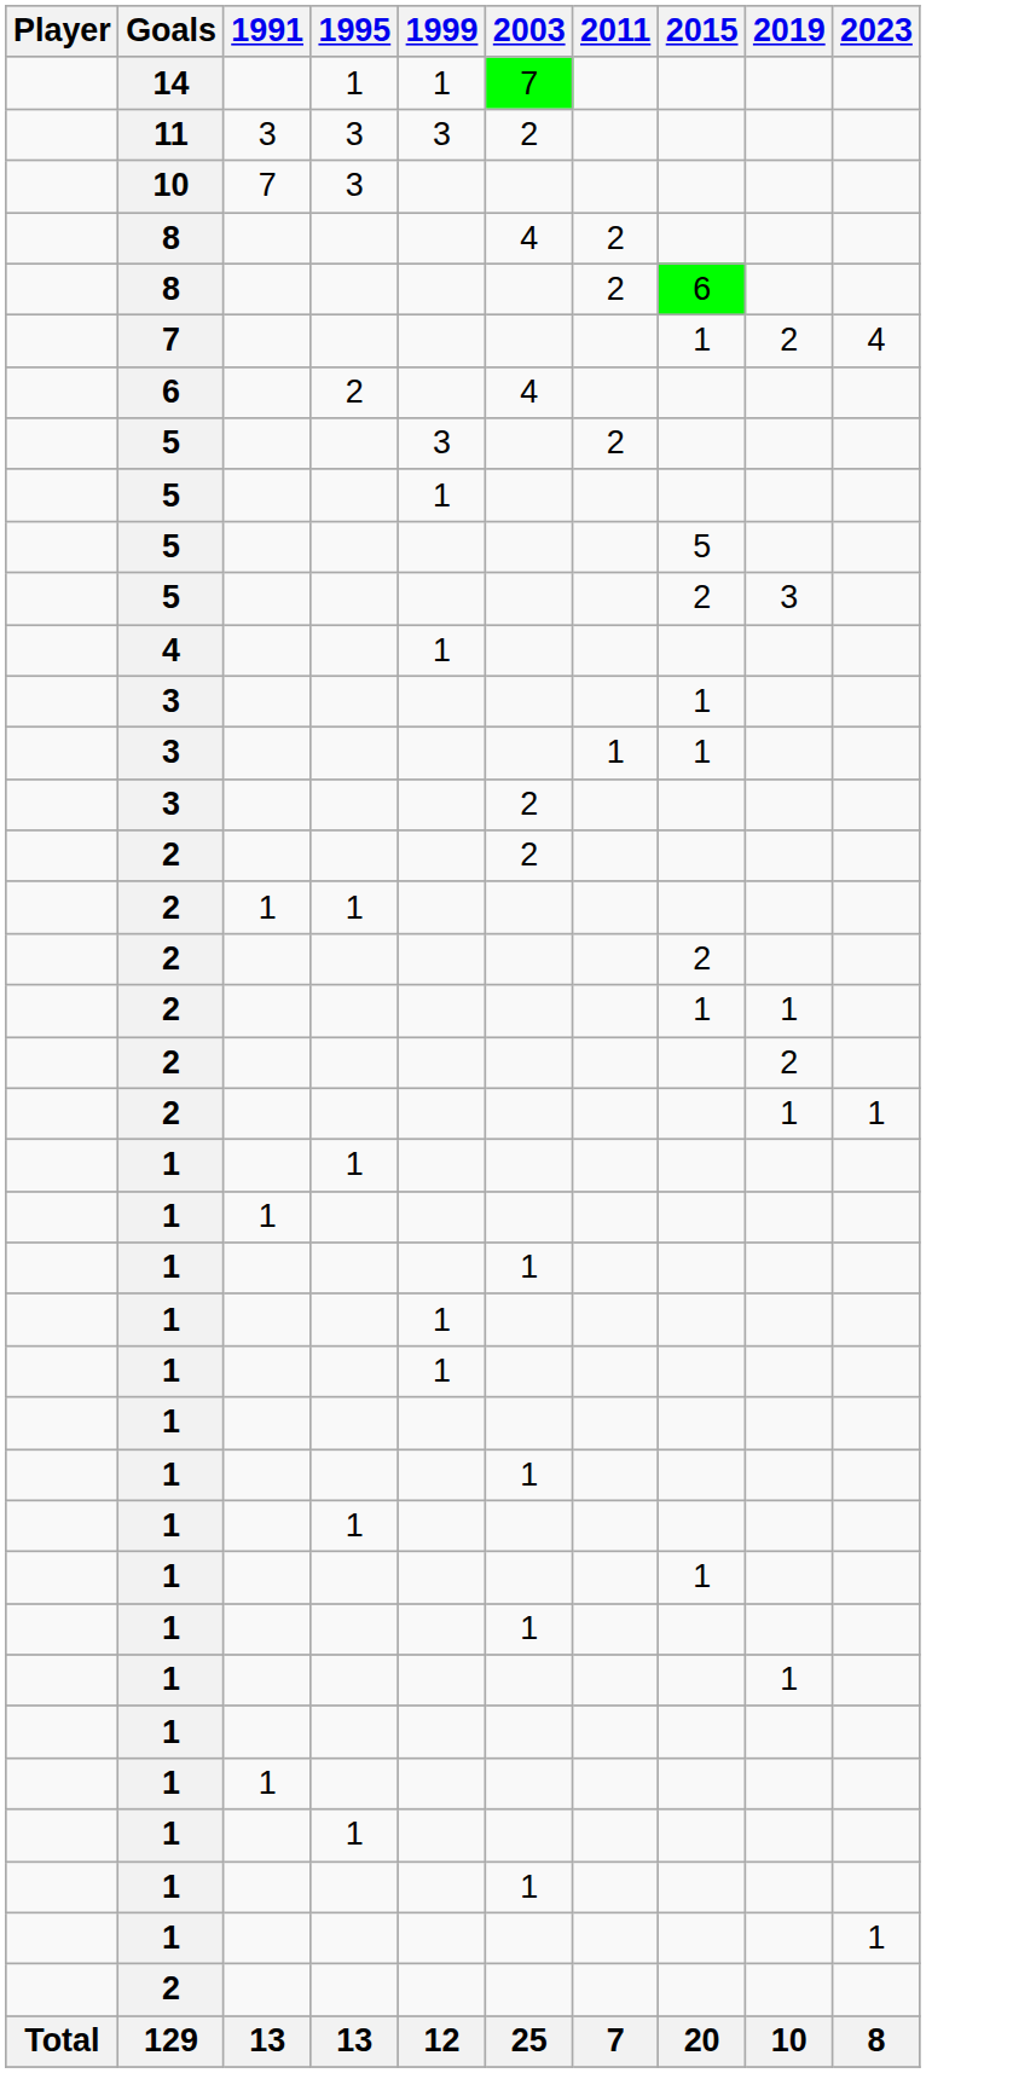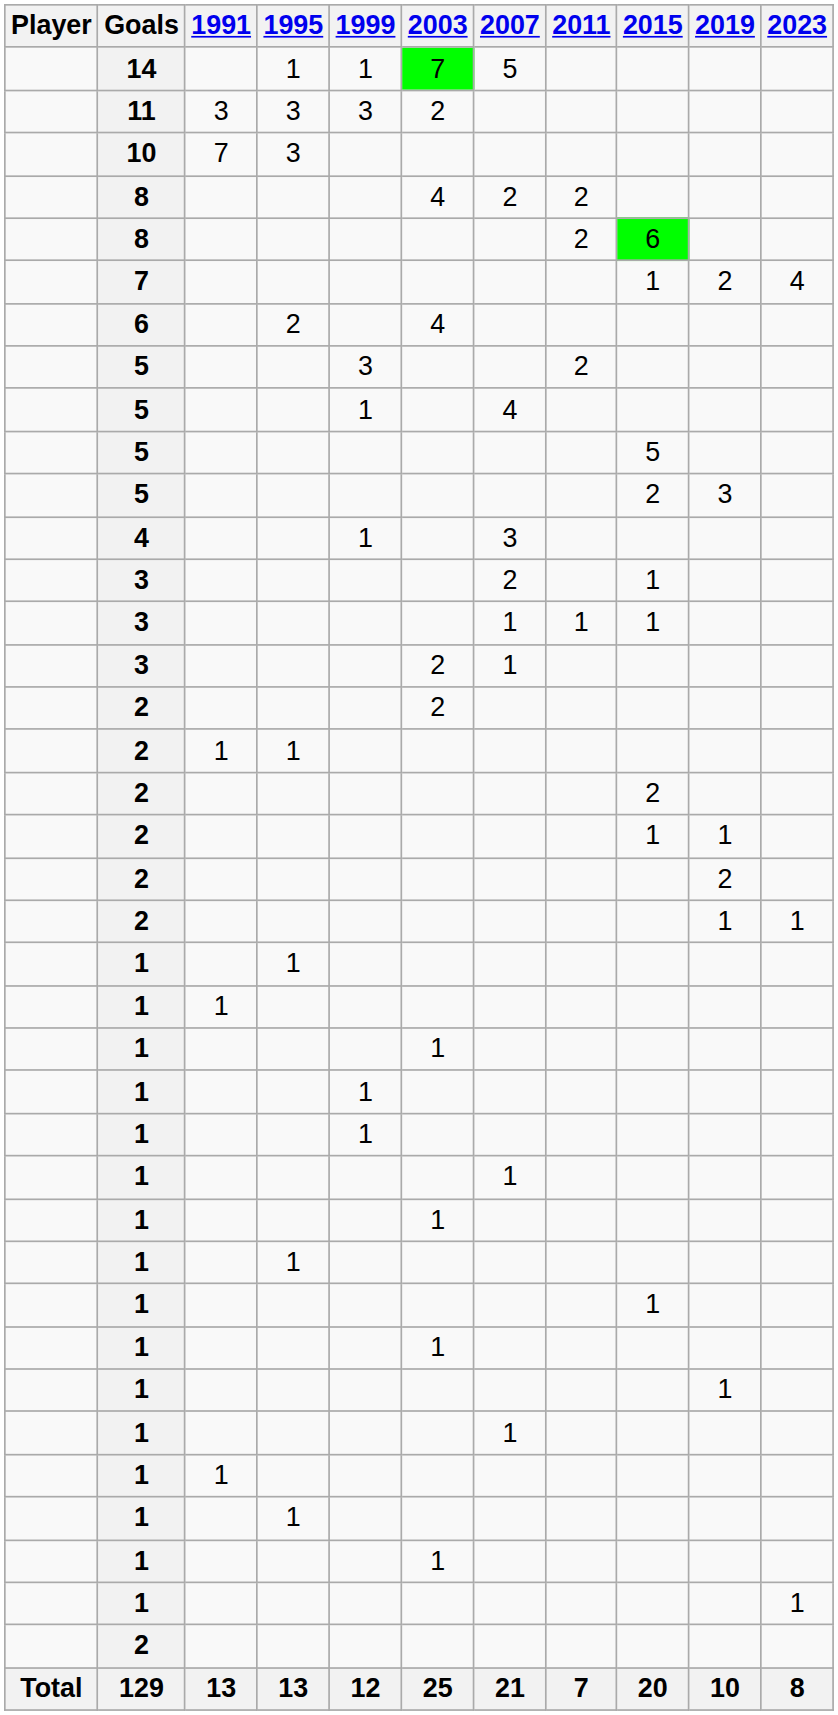 <table class="wikitable sortable" style="text-align:center;">
 <tr>
 <th>Player</th>
 <th>Goals</th>
 <th><a href='#'>1991</a></th>
 <th><a href='#'>1995</a></th>
 <th><a href='#'>1999</a></th>
 <th><a href='#'>2003</a></th>
+<th><a href='#'>2007</a></th>
 <th><a href='#'>2011</a></th>
 <th><a href='#'>2015</a></th>
 <th><a href='#'>2019</a></th>
 <th><a href='#'>2023</a></th>
 </tr>
 <tr>
 <td align="left"></td>
 <th>14</th>
 <td></td>
 <td>1</td>
 <td>1</td>
 <td style="background:#00FF00">7</td>
+<td>5</td>
 <td></td>
 <td></td>
 <td></td>
 <td></td>
 </tr>
 <tr>
 <td align="left"></td>
 <th>11</th>
 <td>3</td>
 <td>3</td>
 <td>3</td>
 <td>2</td>
 <td></td>
 <td></td>
 <td></td>
 <td></td>
+<td></td>
 </tr>
 <tr>
 <td align="left"></td>
 <th>10</th>
 <td>7</td>
 <td>3</td>
+<td></td>
 <td></td>
 <td></td>
 <td></td>
 <td></td>
 <td></td>
 <td></td>
 </tr>
 <tr>
 <td align="left"></td>
 <th>8</th>
 <td></td>
 <td></td>
 <td></td>
 <td>4</td>
 <td>2</td>
+<td>2</td>
 <td></td>
 <td></td>
 <td></td>
 </tr>
 <tr>
 <td align="left"></td>
 <th>8</th>
+<td></td>
 <td></td>
 <td></td>
 <td></td>
 <td></td>
 <td>2</td>
 <td style="background:#00FF00">6</td>
 <td></td>
 <td></td>
 </tr>
 <tr>
 <td align="left"></td>
 <th>7</th>
+<td></td>
 <td></td>
 <td></td>
 <td></td>
 <td></td>
 <td></td>
 <td>1</td>
 <td>2</td>
 <td>4</td>
 </tr>
 <tr>
 <td align="left"></td>
 <th>6</th>
 <td></td>
 <td>2</td>
 <td></td>
 <td>4</td>
 <td></td>
 <td></td>
 <td></td>
 <td></td>
+<td></td>
 </tr>
 <tr>
 <td align="left"></td>
 <th>5</th>
 <td></td>
 <td></td>
 <td>3</td>
+<td></td>
 <td></td>
 <td>2</td>
 <td></td>
 <td></td>
 <td></td>
 </tr>
 <tr>
 <td align="left"></td>
 <th>5</th>
 <td></td>
 <td></td>
 <td>1</td>
 <td></td>
+<td>4</td>
 <td></td>
 <td></td>
 <td></td>
 <td></td>
 </tr>
 <tr>
 <td align="left"></td>
 <th>5</th>
+<td></td>
 <td></td>
 <td></td>
 <td></td>
 <td></td>
 <td></td>
 <td>5</td>
 <td></td>
 <td></td>
 </tr>
 <tr>
 <td align="left"></td>
 <th>5</th>
 <td></td>
 <td></td>
 <td></td>
 <td></td>
 <td></td>
+<td></td>
 <td>2</td>
 <td>3</td>
 <td></td>
 </tr>
 <tr>
 <td align="left"></td>
 <th>4</th>
 <td></td>
 <td></td>
 <td>1</td>
 <td></td>
+<td>3</td>
 <td></td>
 <td></td>
 <td></td>
 <td></td>
 </tr>
 <tr>
 <td align="left"></td>
 <th>3</th>
 <td></td>
 <td></td>
 <td></td>
 <td></td>
+<td>2</td>
 <td></td>
 <td>1</td>
 <td></td>
 <td></td>
 </tr>
 <tr>
 <td align="left"></td>
 <th>3</th>
 <td></td>
 <td></td>
 <td></td>
 <td></td>
 <td>1</td>
 <td>1</td>
+<td>1</td>
 <td></td>
 <td></td>
 </tr>
 <tr>
 <td align="left"></td>
 <th>3</th>
 <td></td>
 <td></td>
 <td></td>
 <td>2</td>
+<td>1</td>
 <td></td>
 <td></td>
 <td></td>
 <td></td>
 </tr>
 <tr>
 <td align="left"></td>
 <th>2</th>
 <td></td>
 <td></td>
 <td></td>
 <td>2</td>
 <td></td>
 <td></td>
 <td></td>
 <td></td>
+<td></td>
 </tr>
 <tr>
 <td align="left"></td>
 <th>2</th>
 <td>1</td>
 <td>1</td>
+<td></td>
 <td></td>
 <td></td>
 <td></td>
 <td></td>
 <td></td>
 <td></td>
 </tr>
 <tr>
 <td align="left"></td>
 <th>2</th>
 <td></td>
 <td></td>
 <td></td>
 <td></td>
 <td></td>
+<td></td>
 <td>2</td>
 <td></td>
 <td></td>
 </tr>
 <tr>
 <td align="left"></td>
 <th>2</th>
+<td></td>
 <td></td>
 <td></td>
 <td></td>
 <td></td>
 <td></td>
 <td>1</td>
 <td>1</td>
 <td></td>
 </tr>
 <tr>
 <td align="left"></td>
 <th>2</th>
 <td></td>
 <td></td>
 <td></td>
 <td></td>
 <td></td>
 <td></td>
+<td></td>
 <td>2</td>
 <td></td>
 </tr>
 <tr>
 <td align="left"></td>
 <th>2</th>
+<td></td>
 <td></td>
 <td></td>
 <td></td>
 <td></td>
 <td></td>
 <td></td>
 <td>1</td>
 <td>1</td>
 </tr>
 <tr>
 <td align="left"></td>
 <th>1</th>
 <td></td>
 <td>1</td>
 <td></td>
 <td></td>
 <td></td>
 <td></td>
 <td></td>
 <td></td>
+<td></td>
 </tr>
 <tr>
 <td align="left"></td>
 <th>1</th>
+<td>1</td>
+<td></td>
+<td></td>
+<td></td>
+<td></td>
+<td></td>
+<td></td>
+<td></td>
+<td></td>
+</tr>
+<tr>
+<td align="left"></td>
+<th>1</th>
+<td></td>
+<td></td>
+<td></td>
+<td>1</td>
+<td></td>
+<td></td>
+<td></td>
+<td></td>
+<td></td>
+</tr>
+<tr>
+<td align="left"></td>
+<th>1</th>
+<td></td>
+<td></td>
+<td>1</td>
+<td></td>
+<td></td>
+<td></td>
+<td></td>
+<td></td>
+<td></td>
+</tr>
+<tr>
+<td align="left"></td>
+<th>1</th>
+<td></td>
+<td></td>
+<td>1</td>
+<td></td>
+<td></td>
+<td></td>
+<td></td>
+<td></td>
+<td></td>
+</tr>
+<tr>
+<td align="left"></td>
+<th>1</th>
+<td></td>
+<td></td>
+<td></td>
+<td></td>
+<td>1</td>
+<td></td>
+<td></td>
+<td></td>
+<td></td>
+</tr>
+<tr>
+<td align="left"></td>
+<th>1</th>
+<td></td>
+<td></td>
+<td></td>
+<td>1</td>
+<td></td>
+<td></td>
+<td></td>
+<td></td>
+<td></td>
+</tr>
+<tr>
+<td align="left"></td>
+<th>1</th>
+<td></td>
+<td>1</td>
+<td></td>
+<td></td>
+<td></td>
+<td></td>
+<td></td>
+<td></td>
+<td></td>
+</tr>
+<tr>
+<td align="left"></td>
+<th>1</th>
+<td></td>
+<td></td>
+<td></td>
+<td></td>
+<td></td>
+<td></td>
+<td>1</td>
+<td></td>
+<td></td>
+</tr>
+<tr>
+<td align="left"></td>
+<th>1</th>
+<td></td>
+<td></td>
+<td></td>
+<td>1</td>
+<td></td>
+<td></td>
+<td></td>
+<td></td>
+<td></td>
+</tr>
+<tr>
+<td align="left"></td>
+<th>1</th>
+<td></td>
+<td></td>
+<td></td>
+<td></td>
+<td></td>
+<td></td>
+<td></td>
+<td>1</td>
+<td></td>
+</tr>
+<tr>
+<td align="left"></td>
+<th>1</th>
+<td></td>
+<td></td>
+<td></td>
+<td></td>
+<td>1</td>
+<td></td>
+<td></td>
+<td></td>
+<td></td>
+</tr>
+<tr>
+<td align="left"></td>
+<th>1</th>
+<td>1</td>
+<td></td>
+<td></td>
+<td></td>
+<td></td>
+<td></td>
+<td></td>
+<td></td>
+<td></td>
+</tr>
+<tr>
+<td align="left"></td>
+<th>1</th>
+<td></td>
 <td>1</td>
 <td></td>
 <td></td>
 <td></td>
 <td></td>
 <td></td>
 <td></td>
 <td></td>
 </tr>
 <tr>
 <td align="left"></td>
 <th>1</th>
 <td></td>
 <td></td>
 <td></td>
 <td>1</td>
 <td></td>
 <td></td>
 <td></td>
 <td></td>
-</tr>
-<tr>
-<td align="left"></td>
-<th>1</th>
-<td></td>
-<td></td>
-<td>1</td>
-<td></td>
-<td></td>
-<td></td>
-<td></td>
 <td></td>
 </tr>
 <tr>
 <td align="left"></td>
 <th>1</th>
 <td></td>
-<td></td>
-<td>1</td>
-<td></td>
-<td></td>
-<td></td>
-<td></td>
-<td></td>
-</tr>
-<tr>
-<td align="left"></td>
-<th>1</th>
-<td></td>
-<td></td>
-<td></td>
-<td></td>
-<td></td>
-<td></td>
-<td></td>
-<td></td>
-</tr>
-<tr>
-<td align="left"></td>
-<th>1</th>
-<td></td>
-<td></td>
-<td></td>
-<td>1</td>
-<td></td>
-<td></td>
-<td></td>
-<td></td>
-</tr>
-<tr>
-<td align="left"></td>
-<th>1</th>
-<td></td>
-<td>1</td>
-<td></td>
-<td></td>
-<td></td>
-<td></td>
-<td></td>
-<td></td>
-</tr>
-<tr>
-<td align="left"></td>
-<th>1</th>
-<td></td>
-<td></td>
-<td></td>
-<td></td>
-<td></td>
-<td>1</td>
-<td></td>
-<td></td>
-</tr>
-<tr>
-<td align="left"></td>
-<th>1</th>
-<td></td>
-<td></td>
-<td></td>
-<td>1</td>
-<td></td>
-<td></td>
-<td></td>
-<td></td>
-</tr>
-<tr>
-<td align="left"></td>
-<th>1</th>
-<td></td>
-<td></td>
-<td></td>
-<td></td>
-<td></td>
-<td></td>
-<td>1</td>
-<td></td>
-</tr>
-<tr>
-<td align="left"></td>
-<th>1</th>
-<td></td>
-<td></td>
-<td></td>
-<td></td>
-<td></td>
-<td></td>
-<td></td>
-<td></td>
-</tr>
-<tr>
-<td align="left"></td>
-<th>1</th>
-<td>1</td>
-<td></td>
-<td></td>
-<td></td>
-<td></td>
-<td></td>
-<td></td>
-<td></td>
-</tr>
-<tr>
-<td align="left"></td>
-<th>1</th>
-<td></td>
-<td>1</td>
-<td></td>
-<td></td>
-<td></td>
-<td></td>
-<td></td>
-<td></td>
-</tr>
-<tr>
-<td align="left"></td>
-<th>1</th>
-<td></td>
-<td></td>
-<td></td>
-<td>1</td>
-<td></td>
-<td></td>
-<td></td>
-<td></td>
-</tr>
-<tr>
-<td align="left"></td>
-<th>1</th>
 <td></td>
 <td></td>
 <td></td>
 <td></td>
 <td></td>
 <td></td>
 <td></td>
 <td>1</td>
 </tr>
 <tr>
 <td align="left"></td>
 <th>2</th>
 <td></td>
 <td></td>
 <td></td>
 <td></td>
 <td></td>
 <td></td>
 <td></td>
 <td></td>
+<td></td>
 </tr>
 <tr class="sortbottom">
 <th>Total</th>
 <th>129</th>
 <th>13</th>
 <th>13</th>
 <th>12</th>
 <th>25</th>
+<th>21</th>
 <th>7</th>
 <th>20</th>
 <th>10</th>
 <th>8</th>
 </tr>
 </table>
